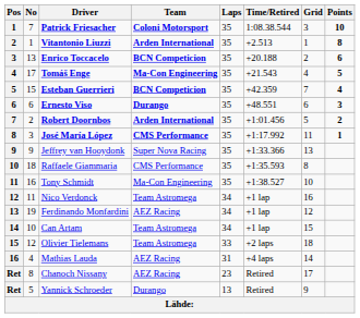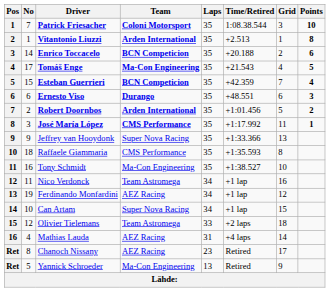 <table class="wikitable" style="font-size:85%">
 <tr>
 <th>Pos</th>
 <th>No</th>
 <th>Driver</th>
 <th>Team</th>
 <th>Laps</th>
 <th>Time/Retired</th>
 <th>Grid</th>
 <th>Points</th>
 </tr>
 <tr>
 <th>1</th>
 <td align="center">7</td>
 <td><strong> <a href='#'>Patrick Friesacher</a></strong></td>
 <td><strong><a href='#'>Coloni Motorsport</a></strong></td>
 <td>35</td>
 <td>1:08.38.544</td>
 <td>3</td>
 <td align="center"><strong>10</strong></td>
 </tr>
 <tr>
 <th>2</th>
 <td align="center">1</td>
 <td><strong> <a href='#'>Vitantonio Liuzzi</a></strong></td>
 <td><strong><a href='#'>Arden International</a></strong></td>
 <td>35</td>
 <td>+2.513</td>
 <td>1</td>
 <td align="center"><strong>8</strong></td>
 </tr>
 <tr>
 <th>3</th>
-<td align="center">13</td>
+<td align="center">14</td>
 <td><strong> <a href='#'>Enrico Toccacelo</a></strong></td>
 <td><strong><a href='#'>BCN Competicion</a></strong></td>
 <td>35</td>
 <td>+20.188</td>
 <td>2</td>
 <td align="center"><strong>6</strong></td>
 </tr>
 <tr>
 <th>4</th>
 <td align="center">17</td>
 <td><strong> <a href='#'>Tomáš Enge</a></strong></td>
 <td><strong><a href='#'>Ma-Con Engineering</a></strong></td>
 <td>35</td>
 <td>+21.543</td>
 <td>4</td>
 <td align="center"><strong>5</strong></td>
 </tr>
 <tr>
 <th>5</th>
 <td align="center">15</td>
 <td><strong> <a href='#'>Esteban Guerrieri</a></strong></td>
 <td><strong><a href='#'>BCN Competicion</a></strong></td>
 <td>35</td>
 <td>+42.359</td>
 <td>7</td>
 <td align="center"><strong>4</strong></td>
 </tr>
 <tr>
 <th>6</th>
 <td align="center">6</td>
 <td><strong> <a href='#'>Ernesto Viso</a></strong></td>
 <td><strong><a href='#'>Durango</a></strong></td>
 <td>35</td>
 <td>+48.551</td>
 <td>6</td>
 <td align="center"><strong>3</strong></td>
 </tr>
 <tr>
 <th>7</th>
 <td align="center">2</td>
 <td><strong> <a href='#'>Robert Doornbos</a></strong></td>
 <td><strong><a href='#'>Arden International</a></strong></td>
 <td>35</td>
 <td>+1:01.456</td>
 <td>5</td>
 <td align="center"><strong>2</strong></td>
 </tr>
 <tr>
 <th>8</th>
 <td align="center">3</td>
 <td><strong> <a href='#'>José María López</a></strong></td>
 <td><strong><a href='#'>CMS Performance</a></strong></td>
 <td>35</td>
 <td>+1:17.992</td>
 <td>11</td>
 <td align="center"><strong>1</strong></td>
 </tr>
 <tr>
 <th>9</th>
 <td align="center">9</td>
 <td> <a href='#'>Jeffrey van Hooydonk</a></td>
 <td><a href='#'>Super Nova Racing</a></td>
 <td>35</td>
 <td>+1:33.366</td>
 <td>13</td>
 <td></td>
 </tr>
 <tr>
 <th>10</th>
 <td align="center">18</td>
 <td> <a href='#'>Raffaele Giammaria</a></td>
 <td><a href='#'>CMS Performance</a></td>
 <td>35</td>
 <td>+1:35.593</td>
 <td>8</td>
 <td></td>
 </tr>
 <tr>
 <th>11</th>
 <td align="center">16</td>
 <td> <a href='#'>Tony Schmidt</a></td>
 <td><a href='#'>Ma-Con Engineering</a></td>
 <td>35</td>
 <td>+1:38.527</td>
 <td>10</td>
 <td></td>
 </tr>
 <tr>
 <th>12</th>
 <td align="center">11</td>
 <td> <a href='#'>Nico Verdonck</a></td>
 <td><a href='#'>Team Astromega</a></td>
 <td>34</td>
 <td>+1 lap</td>
 <td>16</td>
 <td></td>
 </tr>
 <tr>
 <th>13</th>
 <td align="center">19</td>
 <td> <a href='#'>Ferdinando Monfardini</a></td>
 <td><a href='#'>AEZ Racing</a></td>
 <td>34</td>
 <td>+1 lap</td>
 <td>12</td>
 <td></td>
 </tr>
 <tr>
 <th>14</th>
 <td align="center">10</td>
 <td> <a href='#'>Can Artam</a></td>
-<td><a href='#'>Team Astromega</a></td>
+<td><a href='#'>Super Nova Racing</a></td>
 <td>34</td>
 <td>+1 lap</td>
 <td>15</td>
 <td></td>
 </tr>
 <tr>
 <th>15</th>
 <td align="center">12</td>
 <td> <a href='#'>Olivier Tielemans</a></td>
 <td><a href='#'>Team Astromega</a></td>
 <td>33</td>
 <td>+2 laps</td>
 <td>18</td>
 <td></td>
 </tr>
 <tr>
 <th>16</th>
 <td align="center">4</td>
 <td> <a href='#'>Mathias Lauda</a></td>
 <td><a href='#'>AEZ Racing</a></td>
 <td>31</td>
 <td>+4 laps</td>
 <td>14</td>
 <td></td>
 </tr>
 <tr>
 <th>Ret</th>
 <td align="center">8</td>
 <td> <a href='#'>Chanoch Nissany</a></td>
 <td><a href='#'>AEZ Racing</a></td>
 <td>23</td>
 <td>Retired</td>
 <td>17</td>
 <td></td>
 </tr>
 <tr>
 <th>Ret</th>
 <td align="center">5</td>
 <td> <a href='#'>Yannick Schroeder</a></td>
-<td><a href='#'>Durango</a></td>
+<td><a href='#'>Ma-Con Engineering</a></td>
 <td>13</td>
 <td>Retired</td>
 <td>9</td>
 <td></td>
 </tr>
 <tr>
 <th colspan="8">Lähde:</th>
 </tr>
 </table>
